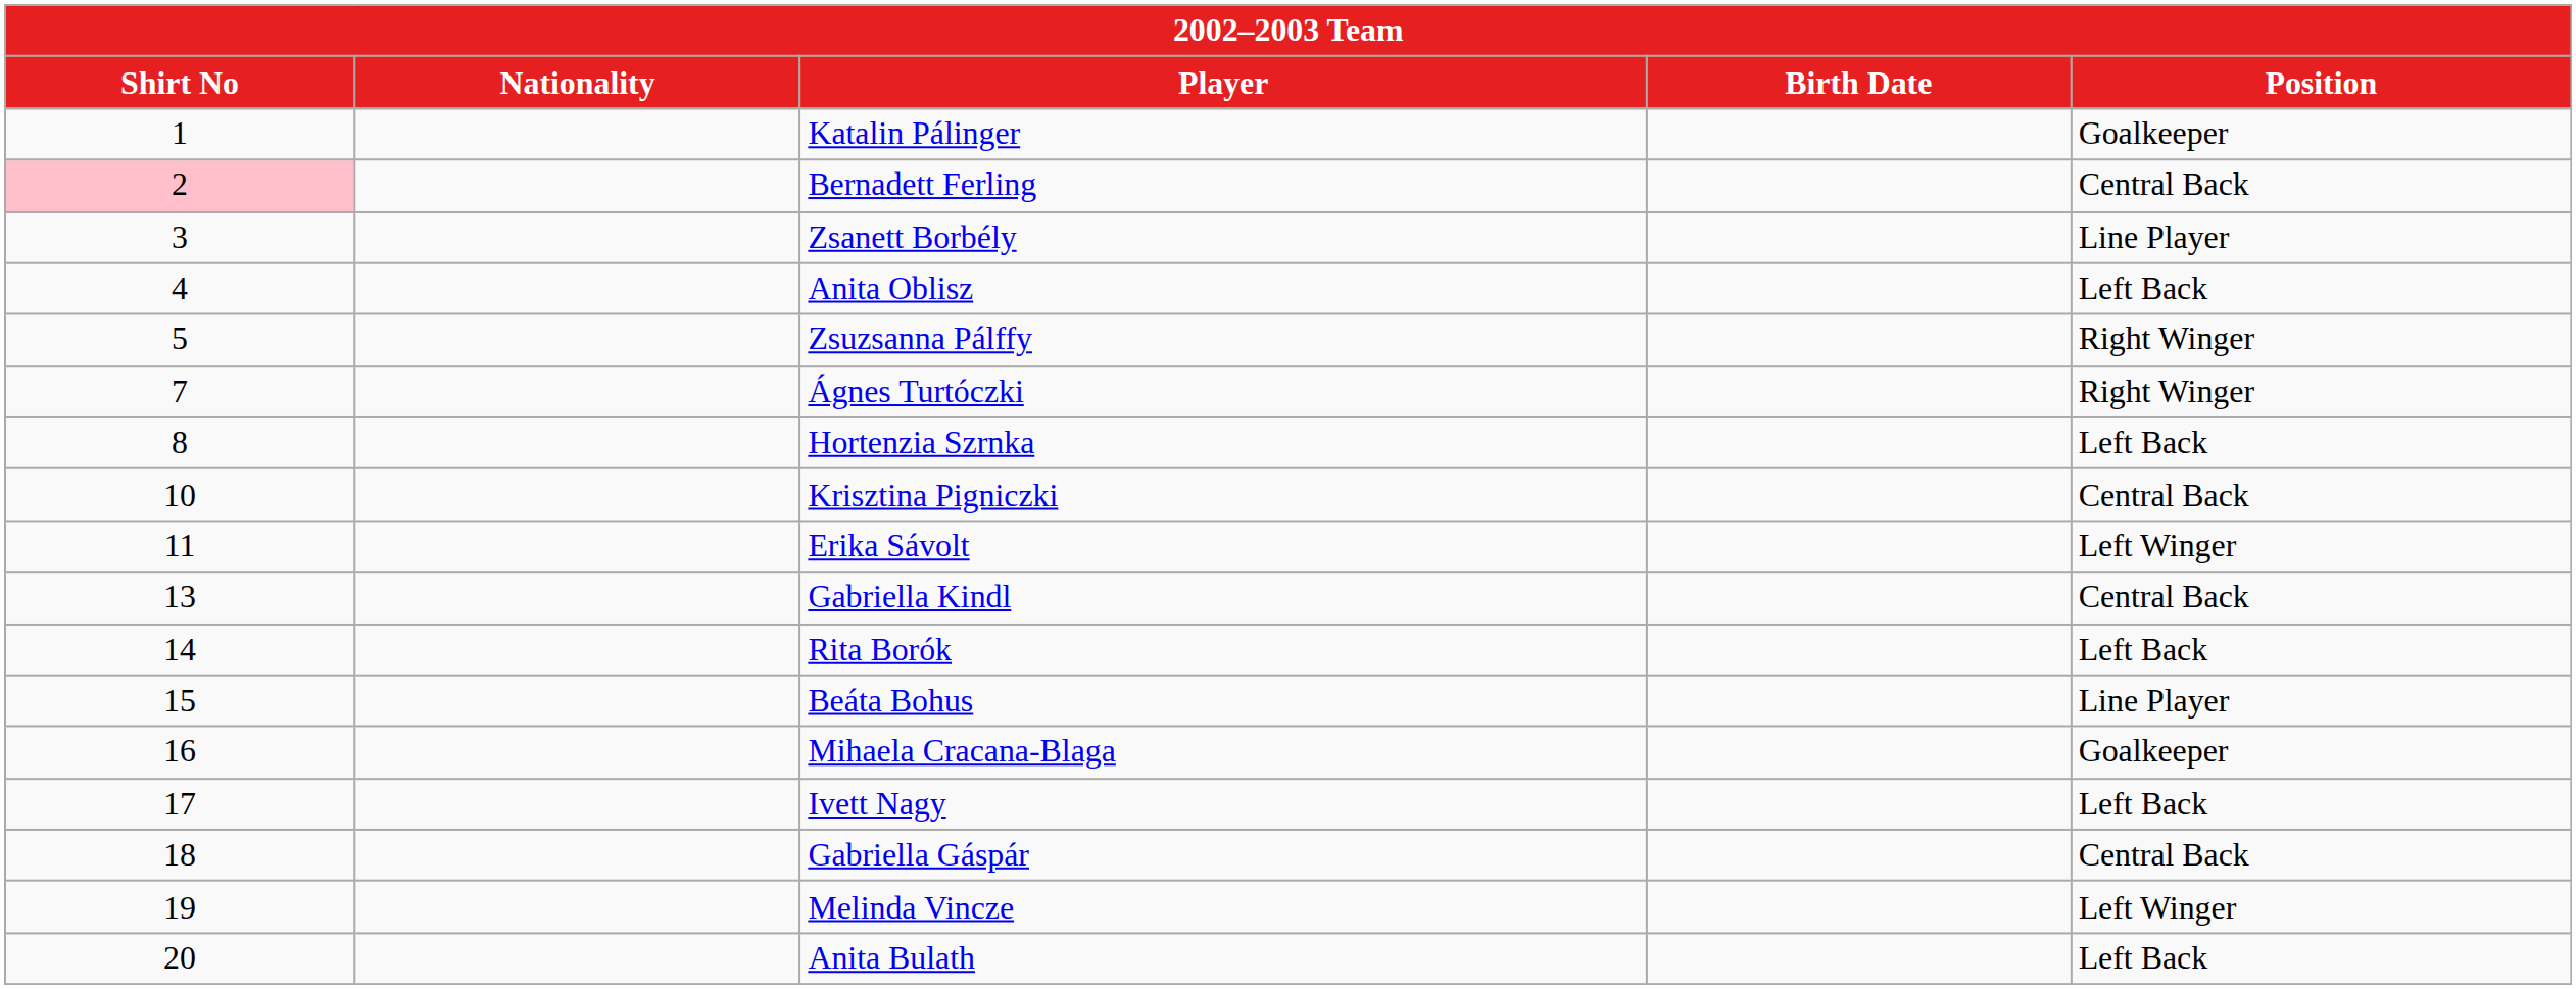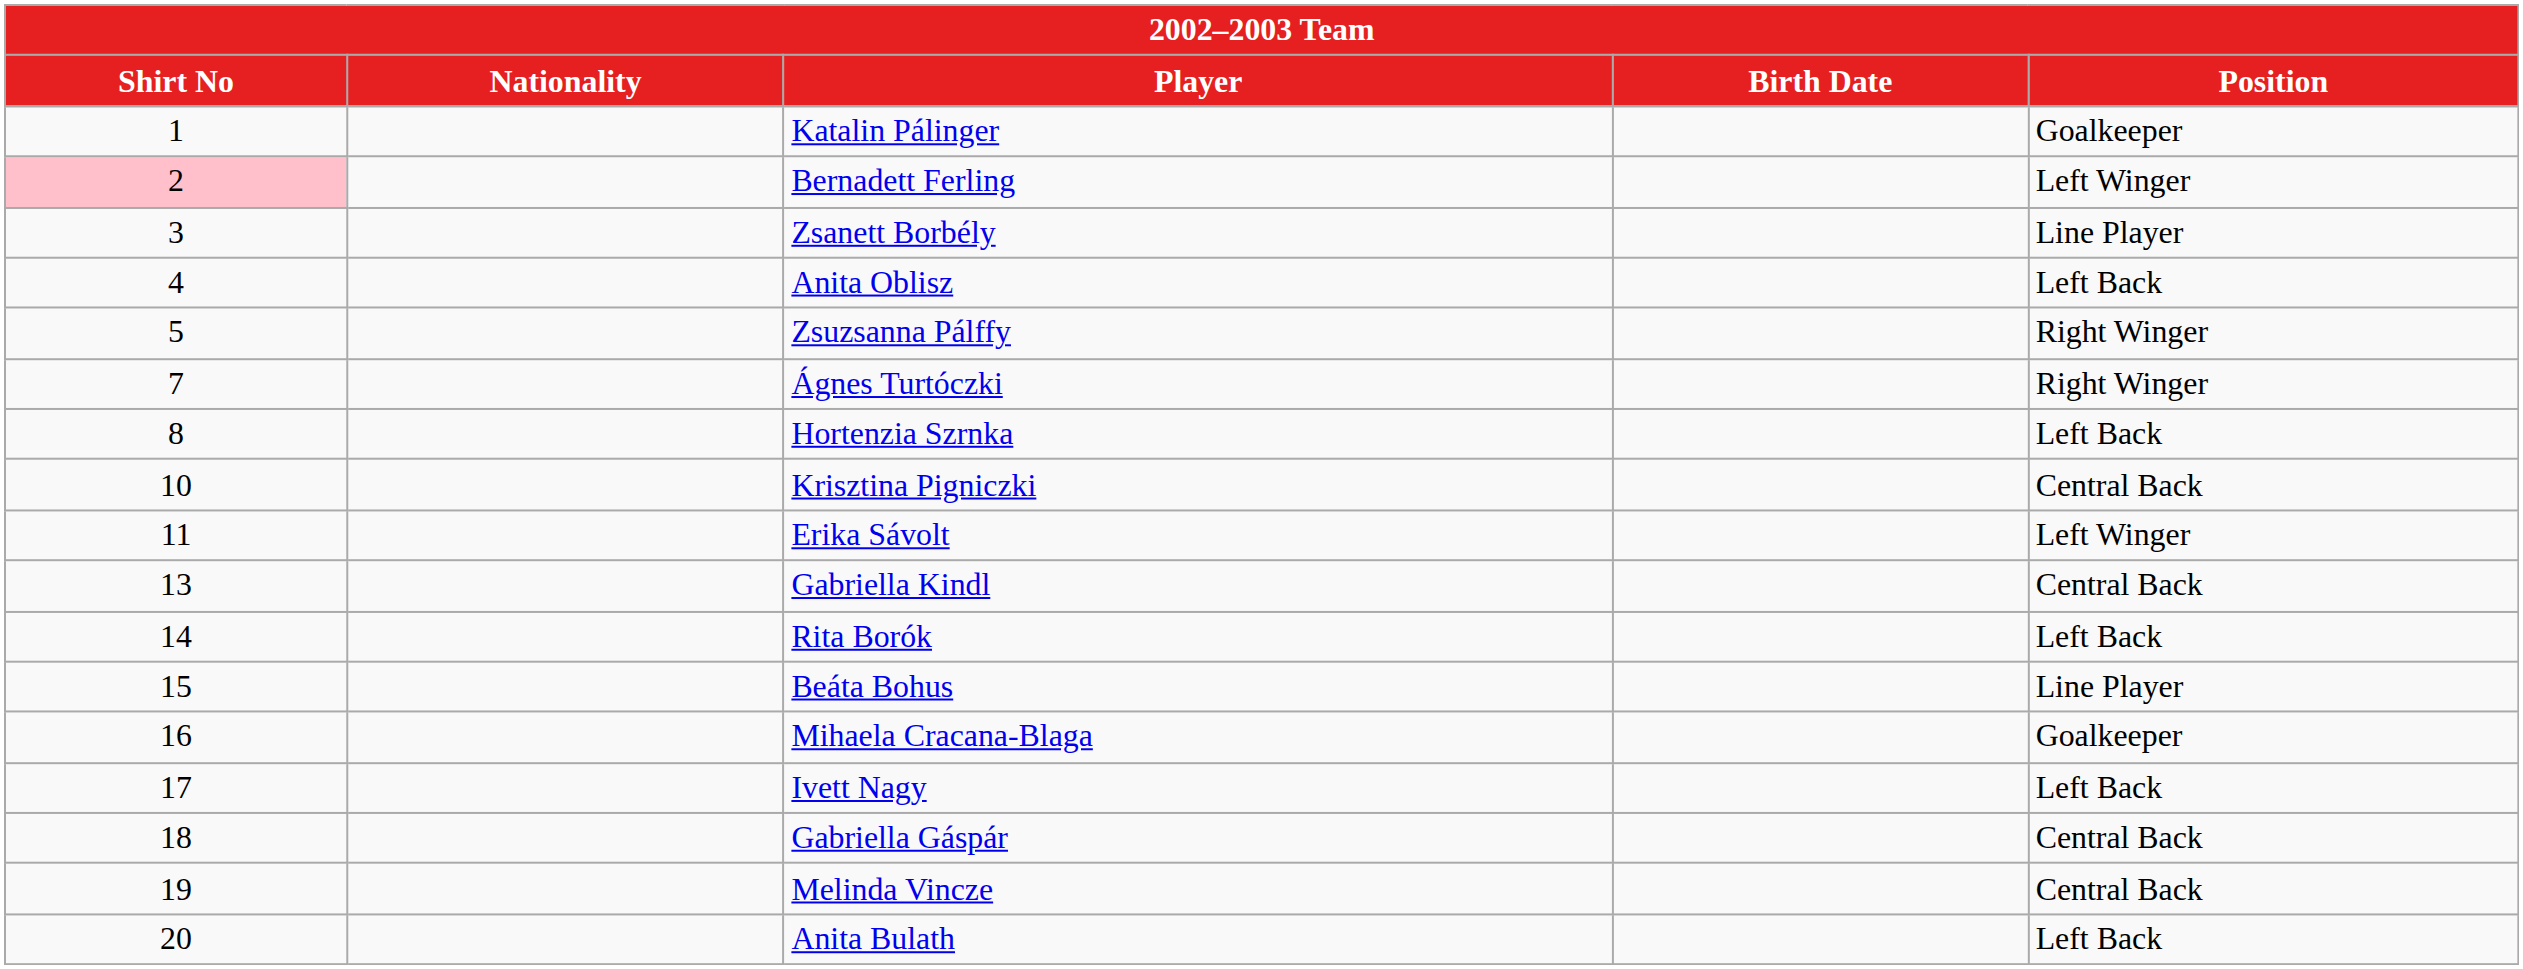 <table class="wikitable collapsible collapsed" style="width:100%">
 <tr>
 <th colspan=5 style="background-color:#E62020;color:white;text-align:center;"><strong>2002–2003 Team</strong></th>
 </tr>
 <tr>
 <th style="color:white; background:#E62020">Shirt No</th>
 <th style="color:white; background:#E62020">Nationality</th>
 <th style="color:white; background:#E62020">Player</th>
 <th style="color:white; background:#E62020">Birth Date</th>
 <th style="color:white; background:#E62020">Position</th>
 </tr>
 <tr>
 <td align=center>1</td>
 <td></td>
 <td><a href='#'>Katalin Pálinger</a></td>
 <td></td>
 <td>Goalkeeper</td>
 </tr>
 <tr>
 <td align=center style="background: pink;">2</td>
 <td></td>
 <td><a href='#'>Bernadett Ferling</a></td>
 <td></td>
-<td>Central Back</td>
+<td>Left Winger</td>
 </tr>
 <tr>
 <td align=center>3</td>
 <td></td>
 <td><a href='#'>Zsanett Borbély</a></td>
 <td></td>
 <td>Line Player</td>
 </tr>
 <tr>
 <td align=center>4</td>
 <td></td>
 <td><a href='#'>Anita Oblisz</a></td>
 <td></td>
 <td>Left Back</td>
 </tr>
 <tr>
 <td align=center>5</td>
 <td></td>
 <td><a href='#'>Zsuzsanna Pálffy</a></td>
 <td></td>
 <td>Right Winger</td>
 </tr>
 <tr>
 <td align=center>7</td>
 <td></td>
 <td><a href='#'>Ágnes Turtóczki</a></td>
 <td></td>
 <td>Right Winger</td>
 </tr>
 <tr>
 <td align=center>8</td>
 <td></td>
 <td><a href='#'>Hortenzia Szrnka</a></td>
 <td></td>
 <td>Left Back</td>
 </tr>
 <tr>
 <td align=center>10</td>
 <td></td>
 <td><a href='#'>Krisztina Pigniczki</a></td>
 <td></td>
 <td>Central Back</td>
 </tr>
 <tr>
 <td align=center>11</td>
 <td></td>
 <td><a href='#'>Erika Sávolt</a></td>
 <td></td>
 <td>Left Winger</td>
 </tr>
 <tr>
 <td align=center>13</td>
 <td></td>
 <td><a href='#'>Gabriella Kindl</a></td>
 <td></td>
 <td>Central Back</td>
 </tr>
 <tr>
 <td align=center>14</td>
 <td></td>
 <td><a href='#'>Rita Borók</a></td>
 <td></td>
 <td>Left Back</td>
 </tr>
 <tr>
 <td align=center>15</td>
 <td></td>
 <td><a href='#'>Beáta Bohus</a></td>
 <td></td>
 <td>Line Player</td>
 </tr>
 <tr>
 <td align=center>16</td>
 <td></td>
 <td><a href='#'>Mihaela Cracana-Blaga</a></td>
 <td></td>
 <td>Goalkeeper</td>
 </tr>
 <tr>
 <td align=center>17</td>
 <td></td>
 <td><a href='#'>Ivett Nagy</a></td>
 <td></td>
 <td>Left Back</td>
 </tr>
 <tr>
 <td align=center>18</td>
 <td></td>
 <td><a href='#'>Gabriella Gáspár</a></td>
 <td></td>
 <td>Central Back</td>
 </tr>
 <tr>
 <td align=center>19</td>
 <td></td>
 <td><a href='#'>Melinda Vincze</a></td>
 <td></td>
-<td>Left Winger</td>
+<td>Central Back</td>
 </tr>
 <tr>
 <td align=center>20</td>
 <td></td>
 <td><a href='#'>Anita Bulath</a></td>
 <td></td>
 <td>Left Back</td>
 </tr>
 </table>
